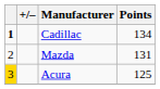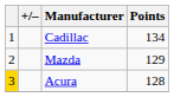 <table class="wikitable" style="font-size: 95%;">
 <tr>
 <th scope="col"></th>
 <th scope="col">+/–</th>
 <th scope="col">Manufacturer</th>
 <th scope="col">Points</th>
 </tr>
 <tr>
-<td align=center><strong>1</strong></td>
+<td align=center>1</td>
 <td align="left"></td>
 <td> <a href='#'>Cadillac</a></td>
 <td align=right>134</td>
 </tr>
 <tr>
 <td align=center>2</td>
 <td align="left"></td>
 <td> <a href='#'>Mazda</a></td>
-<td align=right>131</td>
+<td align=right>129</td>
 </tr>
 <tr>
 <td align=center style="background: gold;">3</td>
 <td align="left"></td>
 <td> <a href='#'>Acura</a></td>
-<td align=right>125</td>
+<td align=right>128</td>
 </tr>
 <tr>
 </tr>
 </table>
